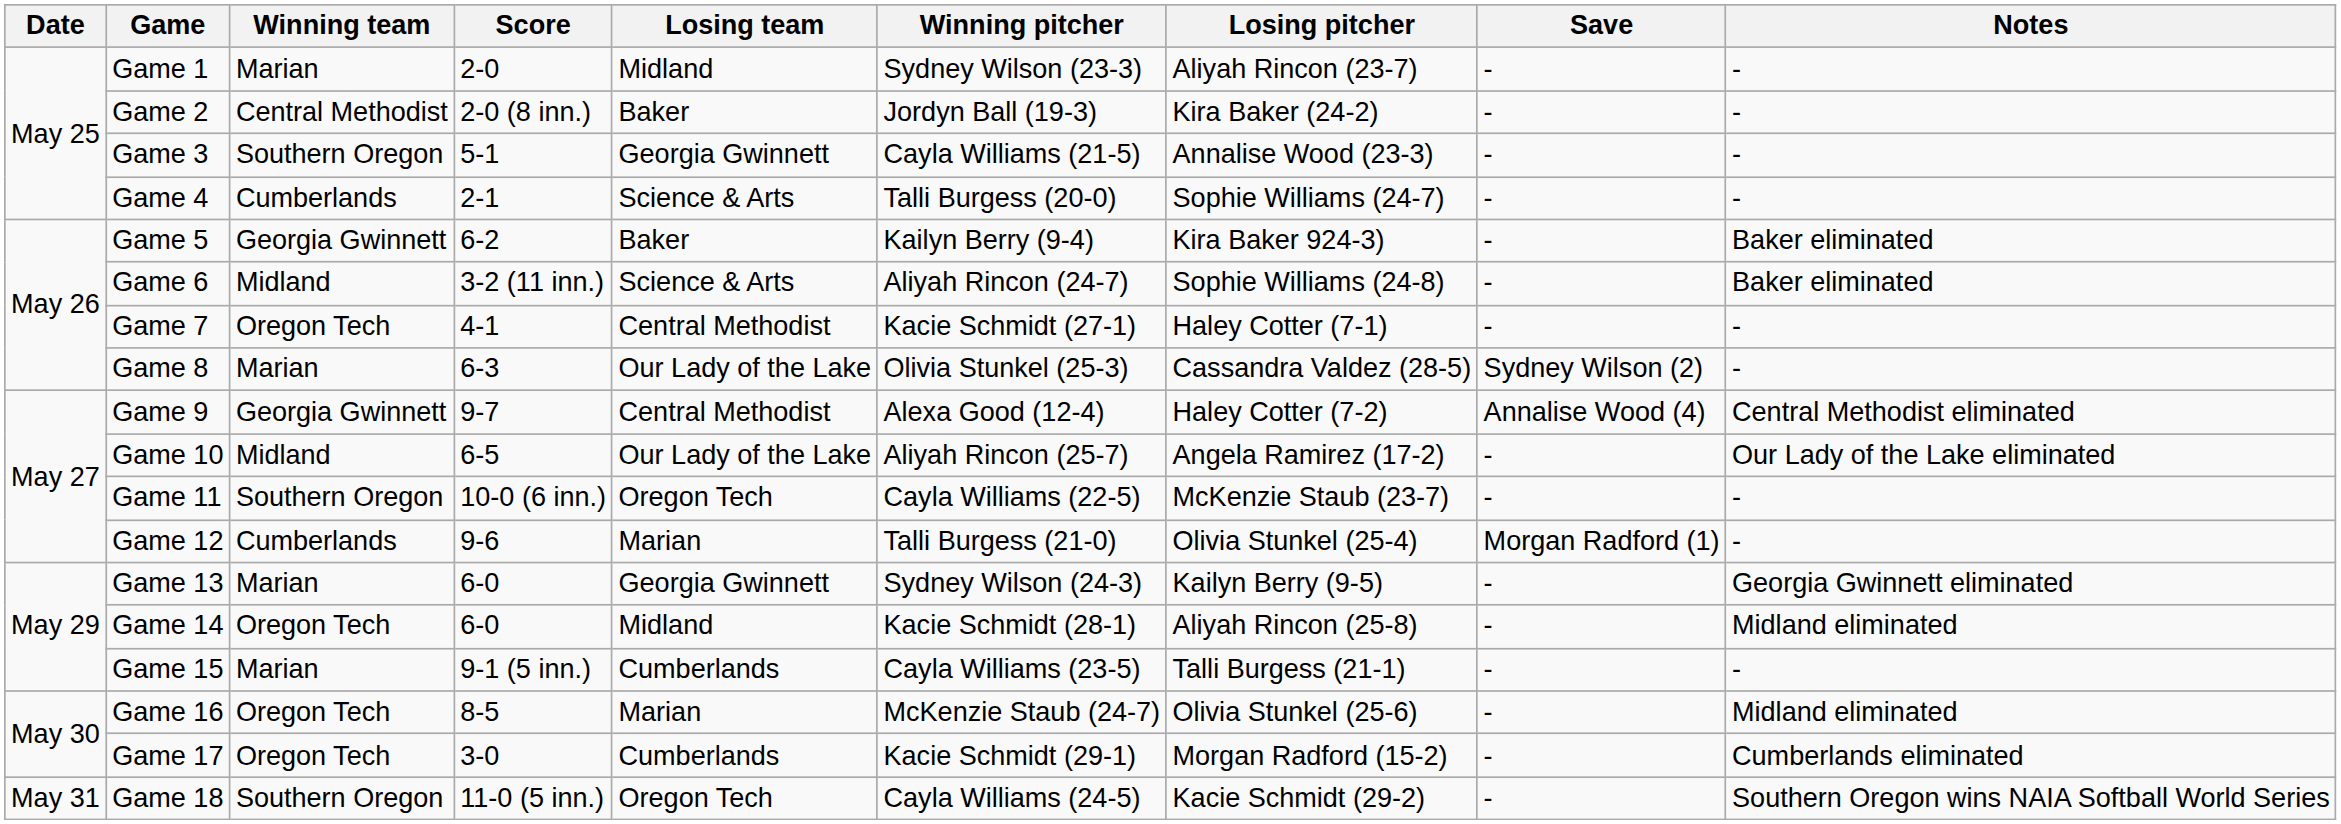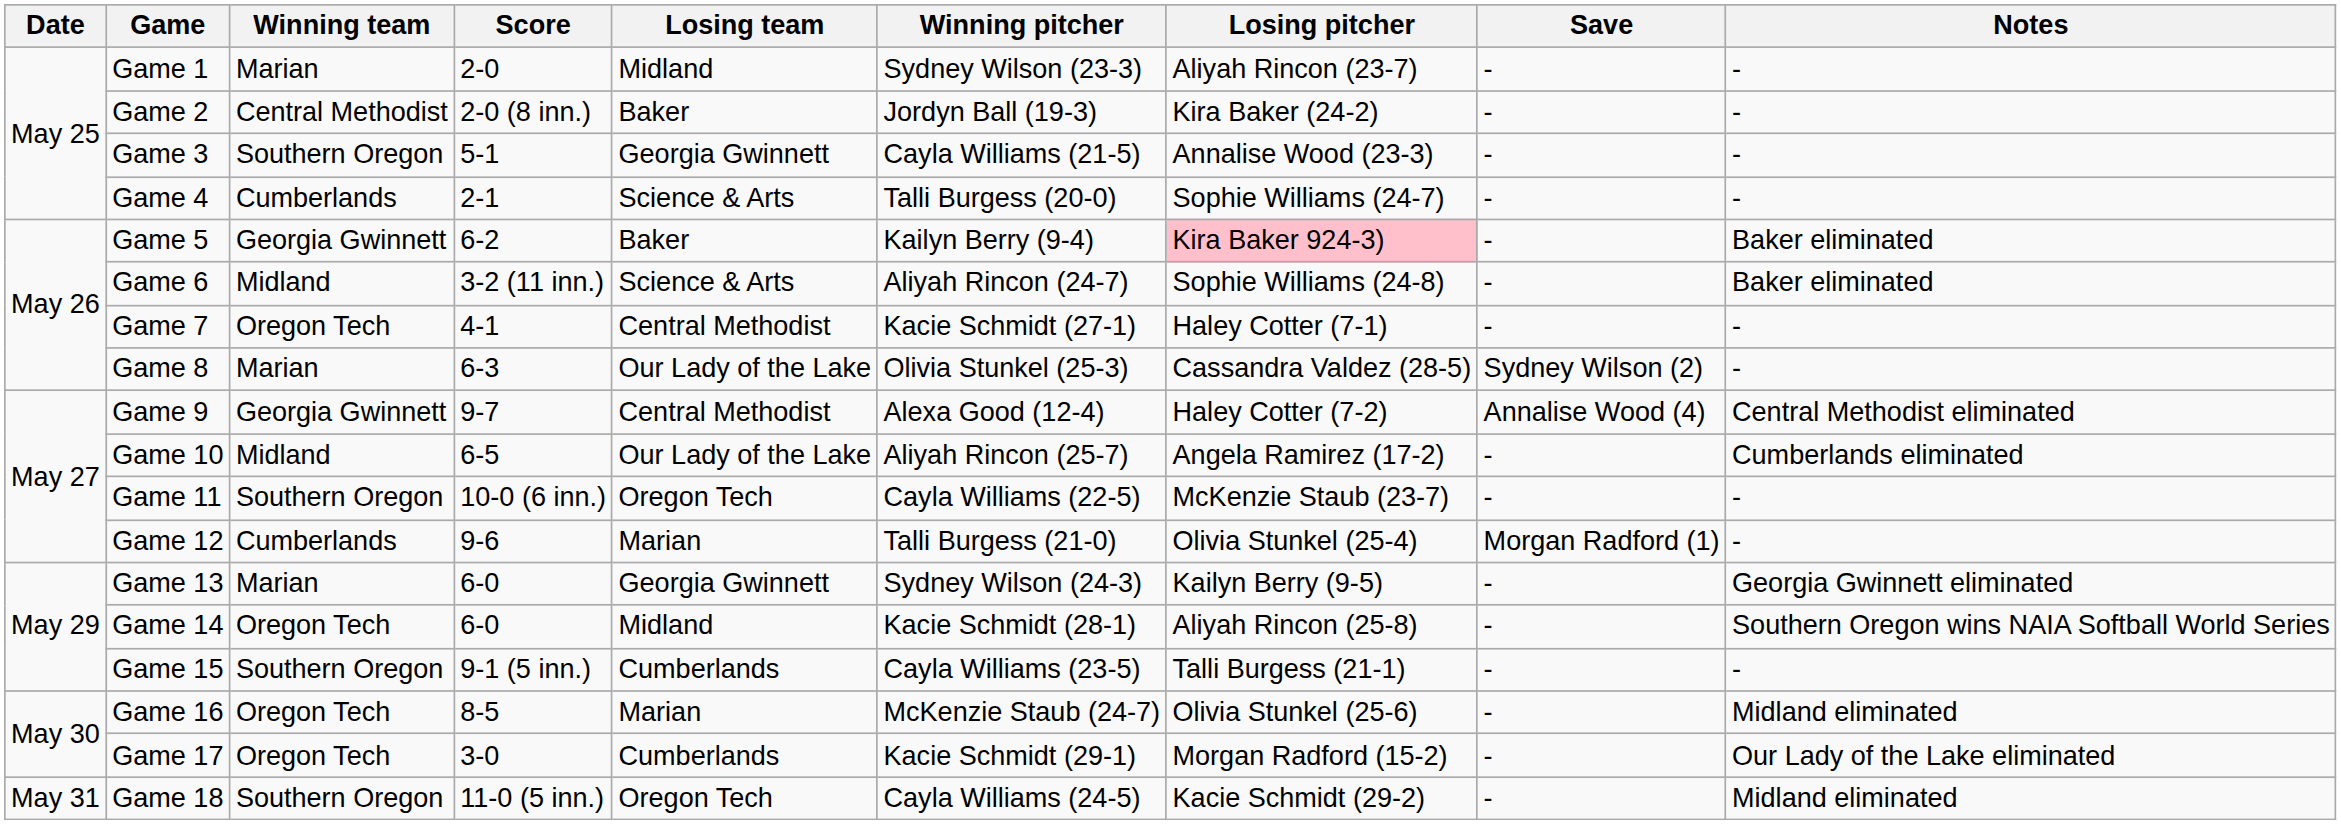 <table class="wikitable">
 <tr>
 <th>Date</th>
 <th>Game</th>
 <th>Winning team</th>
 <th>Score</th>
 <th>Losing team</th>
 <th>Winning pitcher</th>
 <th>Losing pitcher</th>
 <th>Save</th>
 <th>Notes</th>
 </tr>
 <tr>
 <td rowspan="4">May 25</td>
 <td>Game 1</td>
 <td>Marian</td>
 <td>2-0</td>
 <td>Midland</td>
 <td>Sydney Wilson (23-3)</td>
 <td>Aliyah Rincon (23-7)</td>
 <td>-</td>
 <td>-</td>
 </tr>
 <tr>
 <td>Game 2</td>
 <td>Central Methodist</td>
 <td>2-0 (8 inn.)</td>
 <td>Baker</td>
 <td>Jordyn Ball (19-3)</td>
 <td>Kira Baker (24-2)</td>
 <td>-</td>
 <td>-</td>
 </tr>
 <tr>
 <td>Game 3</td>
 <td>Southern Oregon</td>
 <td>5-1</td>
 <td>Georgia Gwinnett</td>
 <td>Cayla Williams (21-5)</td>
 <td>Annalise Wood (23-3)</td>
 <td>-</td>
 <td>-</td>
 </tr>
 <tr>
 <td>Game 4</td>
 <td>Cumberlands</td>
 <td>2-1</td>
 <td>Science & Arts</td>
 <td>Talli Burgess (20-0)</td>
 <td>Sophie Williams (24-7)</td>
 <td>-</td>
 <td>-</td>
 </tr>
 <tr>
 <td rowspan="4">May 26</td>
 <td>Game 5</td>
 <td>Georgia Gwinnett</td>
 <td>6-2</td>
 <td>Baker</td>
 <td>Kailyn Berry (9-4)</td>
-<td>Kira Baker 924-3)</td>
+<td style="background: pink;">Kira Baker 924-3)</td>
 <td>-</td>
 <td>Baker eliminated</td>
 </tr>
 <tr>
 <td>Game 6</td>
 <td>Midland</td>
 <td>3-2 (11 inn.)</td>
 <td>Science & Arts</td>
 <td>Aliyah Rincon (24-7)</td>
 <td>Sophie Williams (24-8)</td>
 <td>-</td>
 <td>Baker eliminated</td>
 </tr>
 <tr>
 <td>Game 7</td>
 <td>Oregon Tech</td>
 <td>4-1</td>
 <td>Central Methodist</td>
 <td>Kacie Schmidt (27-1)</td>
 <td>Haley Cotter (7-1)</td>
 <td>-</td>
 <td>-</td>
 </tr>
 <tr>
 <td>Game 8</td>
 <td>Marian</td>
 <td>6-3</td>
 <td>Our Lady of the Lake</td>
 <td>Olivia Stunkel (25-3)</td>
 <td>Cassandra Valdez (28-5)</td>
 <td>Sydney Wilson (2)</td>
 <td>-</td>
 </tr>
 <tr>
 <td rowspan="4">May 27</td>
 <td>Game 9</td>
 <td>Georgia Gwinnett</td>
 <td>9-7</td>
 <td>Central Methodist</td>
 <td>Alexa Good (12-4)</td>
 <td>Haley Cotter (7-2)</td>
 <td>Annalise Wood (4)</td>
 <td>Central Methodist eliminated</td>
 </tr>
 <tr>
 <td>Game 10</td>
 <td>Midland</td>
 <td>6-5</td>
 <td>Our Lady of the Lake</td>
 <td>Aliyah Rincon (25-7)</td>
 <td>Angela Ramirez (17-2)</td>
 <td>-</td>
-<td>Our Lady of the Lake eliminated</td>
+<td>Cumberlands eliminated</td>
 </tr>
 <tr>
 <td>Game 11</td>
 <td>Southern Oregon</td>
 <td>10-0 (6 inn.)</td>
 <td>Oregon Tech</td>
 <td>Cayla Williams (22-5)</td>
 <td>McKenzie Staub (23-7)</td>
 <td>-</td>
 <td>-</td>
 </tr>
 <tr>
 <td>Game 12</td>
 <td>Cumberlands</td>
 <td>9-6</td>
 <td>Marian</td>
 <td>Talli Burgess (21-0)</td>
 <td>Olivia Stunkel (25-4)</td>
 <td>Morgan Radford (1)</td>
 <td>-</td>
 </tr>
 <tr>
 <td rowspan="3">May 29</td>
 <td>Game 13</td>
 <td>Marian</td>
 <td>6-0</td>
 <td>Georgia Gwinnett</td>
 <td>Sydney Wilson (24-3)</td>
 <td>Kailyn Berry (9-5)</td>
 <td>-</td>
 <td>Georgia Gwinnett eliminated</td>
 </tr>
 <tr>
 <td>Game 14</td>
 <td>Oregon Tech</td>
 <td>6-0</td>
 <td>Midland</td>
 <td>Kacie Schmidt (28-1)</td>
 <td>Aliyah Rincon (25-8)</td>
 <td>-</td>
-<td>Midland eliminated</td>
+<td>Southern Oregon wins NAIA Softball World Series</td>
 </tr>
 <tr>
 <td>Game 15</td>
-<td>Marian</td>
+<td>Southern Oregon</td>
 <td>9-1 (5 inn.)</td>
 <td>Cumberlands</td>
 <td>Cayla Williams (23-5)</td>
 <td>Talli Burgess (21-1)</td>
 <td>-</td>
 <td>-</td>
 </tr>
 <tr>
 <td rowspan="2">May 30</td>
 <td>Game 16</td>
 <td>Oregon Tech</td>
 <td>8-5</td>
 <td>Marian</td>
 <td>McKenzie Staub (24-7)</td>
 <td>Olivia Stunkel (25-6)</td>
 <td>-</td>
 <td>Midland eliminated</td>
 </tr>
 <tr>
 <td>Game 17</td>
 <td>Oregon Tech</td>
 <td>3-0</td>
 <td>Cumberlands</td>
 <td>Kacie Schmidt (29-1)</td>
 <td>Morgan Radford (15-2)</td>
 <td>-</td>
-<td>Cumberlands eliminated</td>
+<td>Our Lady of the Lake eliminated</td>
 </tr>
 <tr>
 <td>May 31</td>
 <td>Game 18</td>
 <td>Southern Oregon</td>
 <td>11-0 (5 inn.)</td>
 <td>Oregon Tech</td>
 <td>Cayla Williams (24-5)</td>
 <td>Kacie Schmidt (29-2)</td>
 <td>-</td>
-<td>Southern Oregon wins NAIA Softball World Series</td>
+<td>Midland eliminated</td>
 </tr>
 </table>
